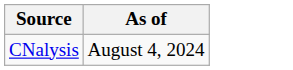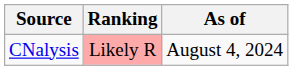 <table class="wikitable">
 <tr>
 <th>Source</th>
+<th>Ranking</th>
 <th>As of</th>
 </tr>
 <tr>
 <td><a href='#'>CNalysis</a></td>
+<td style="background:#FFAAAA" data-sort-value="4" align="center">Likely R </td>
 <td>August 4, 2024</td>
 </tr>
 </table>
